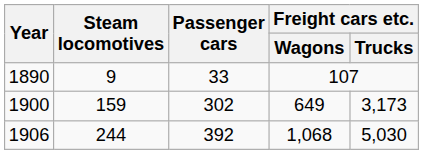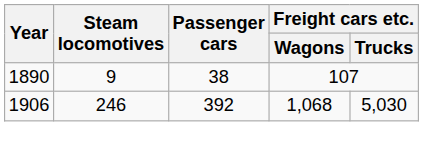 <table class=wikitable style="text-align:center">
 <tr>
 <th rowspan=2>Year</th>
 <th rowspan=2>Steam<br>locomotives</th>
 <th rowspan=2>Passenger<br>cars</th>
 <th colspan=2>Freight cars etc.</th>
 </tr>
 <tr>
 <th>Wagons</th>
 <th>Trucks</th>
 </tr>
 <tr>
 <td>1890</td>
 <td>9</td>
-<td>33</td>
+<td>38</td>
 <td colspan=2>107</td>
 </tr>
 <tr>
-<td>1900</td>
-<td>159</td>
-<td>302</td>
-<td>649</td>
-<td>3,173</td>
-</tr>
-<tr>
 <td>1906</td>
-<td>244</td>
+<td>246</td>
 <td>392</td>
 <td>1,068</td>
 <td>5,030</td>
 </tr>
 </table>
